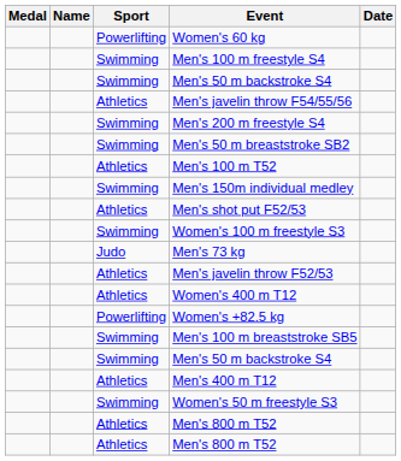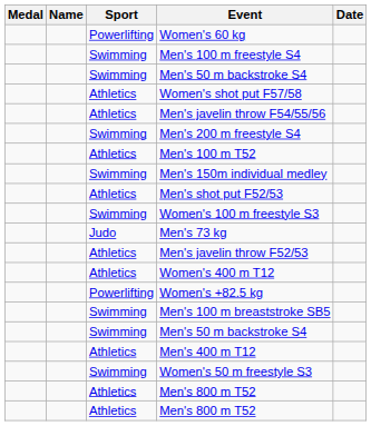 <table class="wikitable sortable" style="font-size:95%">
 <tr>
 <th>Medal</th>
 <th>Name</th>
 <th>Sport</th>
 <th>Event</th>
 <th>Date</th>
 </tr>
 <tr>
 <td></td>
 <td></td>
 <td><a href='#'>Powerlifting</a></td>
 <td><a href='#'>Women's 60 kg</a></td>
 <td></td>
 </tr>
 <tr>
 <td></td>
 <td></td>
 <td><a href='#'>Swimming</a></td>
 <td><a href='#'>Men's 100 m freestyle S4</a></td>
 <td></td>
 </tr>
 <tr>
 <td></td>
 <td></td>
 <td><a href='#'>Swimming</a></td>
 <td><a href='#'>Men's 50 m backstroke S4</a></td>
 <td></td>
 </tr>
 <tr>
 <td></td>
 <td></td>
 <td><a href='#'>Athletics</a></td>
+<td><a href='#'>Women's shot put F57/58</a></td>
+<td></td>
+</tr>
+<tr>
+<td></td>
+<td></td>
+<td><a href='#'>Athletics</a></td>
 <td><a href='#'>Men's javelin throw F54/55/56</a></td>
 <td></td>
 </tr>
 <tr>
 <td></td>
 <td></td>
 <td><a href='#'>Swimming</a></td>
 <td><a href='#'>Men's 200 m freestyle S4</a></td>
-<td></td>
-</tr>
-<tr>
-<td></td>
-<td></td>
-<td><a href='#'>Swimming</a></td>
-<td><a href='#'>Men's 50 m breaststroke SB2</a></td>
 <td></td>
 </tr>
 <tr>
 <td></td>
 <td></td>
 <td><a href='#'>Athletics</a></td>
 <td><a href='#'>Men's 100 m T52</a></td>
 <td></td>
 </tr>
 <tr>
 <td></td>
 <td></td>
 <td><a href='#'>Swimming</a></td>
 <td><a href='#'>Men's 150m individual medley</a></td>
 <td></td>
 </tr>
 <tr>
 <td></td>
 <td></td>
 <td><a href='#'>Athletics</a></td>
 <td><a href='#'>Men's shot put F52/53</a></td>
 <td></td>
 </tr>
 <tr>
 <td></td>
 <td></td>
 <td><a href='#'>Swimming</a></td>
 <td><a href='#'>Women's 100 m freestyle S3</a></td>
 <td></td>
 </tr>
 <tr>
 <td></td>
 <td></td>
 <td><a href='#'>Judo</a></td>
 <td><a href='#'>Men's 73 kg</a></td>
 <td></td>
 </tr>
 <tr>
 <td></td>
 <td></td>
 <td><a href='#'>Athletics</a></td>
 <td><a href='#'>Men's javelin throw F52/53</a></td>
 <td></td>
 </tr>
 <tr>
 <td></td>
 <td></td>
 <td><a href='#'>Athletics</a></td>
 <td><a href='#'>Women's 400 m T12</a></td>
 <td></td>
 </tr>
 <tr>
 <td></td>
 <td></td>
 <td><a href='#'>Powerlifting</a></td>
 <td><a href='#'>Women's +82.5 kg</a></td>
 <td></td>
 </tr>
 <tr>
 <td></td>
 <td></td>
 <td><a href='#'>Swimming</a></td>
 <td><a href='#'>Men's 100 m breaststroke SB5</a></td>
 <td></td>
 </tr>
 <tr>
 <td></td>
 <td></td>
 <td><a href='#'>Swimming</a></td>
 <td><a href='#'>Men's 50 m backstroke S4</a></td>
 <td></td>
 </tr>
 <tr>
 <td></td>
 <td></td>
 <td><a href='#'>Athletics</a></td>
 <td><a href='#'>Men's 400 m T12</a></td>
 <td></td>
 </tr>
 <tr>
 <td></td>
 <td></td>
 <td><a href='#'>Swimming</a></td>
 <td><a href='#'>Women's 50 m freestyle S3</a></td>
 <td></td>
 </tr>
 <tr>
 <td></td>
 <td></td>
 <td><a href='#'>Athletics</a></td>
 <td><a href='#'>Men's 800 m T52</a></td>
 <td></td>
 </tr>
 <tr>
 <td></td>
 <td></td>
 <td><a href='#'>Athletics</a></td>
 <td><a href='#'>Men's 800 m T52</a></td>
 <td></td>
 </tr>
 </table>
